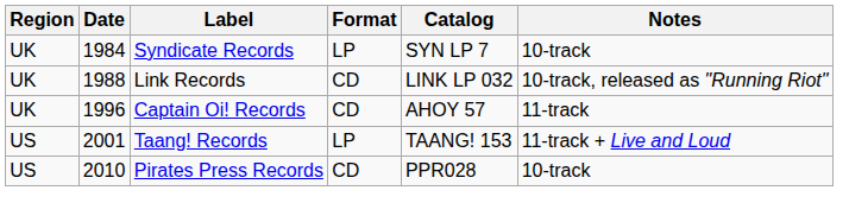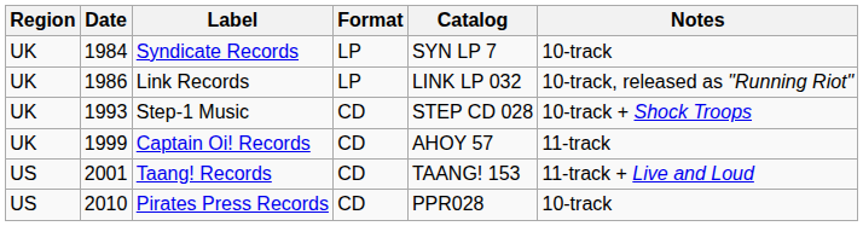 <table class="wikitable">
 <tr>
 <th>Region</th>
 <th>Date</th>
 <th>Label</th>
 <th>Format</th>
 <th>Catalog</th>
 <th>Notes</th>
 </tr>
 <tr>
 <td>UK</td>
 <td>1984</td>
 <td><a href='#'>Syndicate Records</a></td>
 <td>LP</td>
 <td>SYN LP 7</td>
 <td>10-track</td>
 </tr>
 <tr>
 <td>UK</td>
-<td>1988</td>
+<td>1986</td>
 <td>Link Records</td>
-<td>CD</td>
+<td>LP</td>
 <td>LINK LP 032</td>
 <td>10-track, released as <em>"Running Riot"</em></td>
 </tr>
 <tr>
 <td>UK</td>
-<td>1996</td>
+<td>1993</td>
+<td>Step-1 Music</td>
+<td>CD</td>
+<td>STEP CD 028</td>
+<td>10-track + <em><a href='#'>Shock Troops</a></em></td>
+</tr>
+<tr>
+<td>UK</td>
+<td>1999</td>
 <td><a href='#'>Captain Oi! Records</a></td>
 <td>CD</td>
 <td>AHOY 57</td>
 <td>11-track</td>
 </tr>
 <tr>
 <td>US</td>
 <td>2001</td>
 <td><a href='#'>Taang! Records</a></td>
-<td>LP</td>
+<td>CD</td>
 <td>TAANG! 153</td>
 <td>11-track + <em><a href='#'>Live and Loud</a></em></td>
 </tr>
 <tr>
 <td>US</td>
 <td>2010</td>
 <td><a href='#'>Pirates Press Records</a></td>
 <td>CD</td>
 <td>PPR028</td>
 <td>10-track</td>
 </tr>
 </table>
